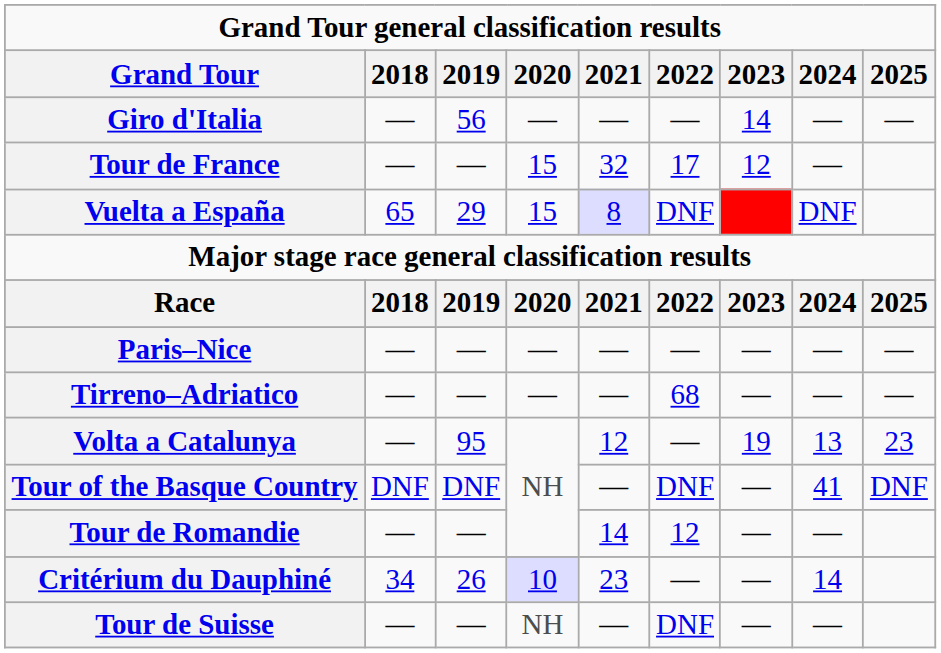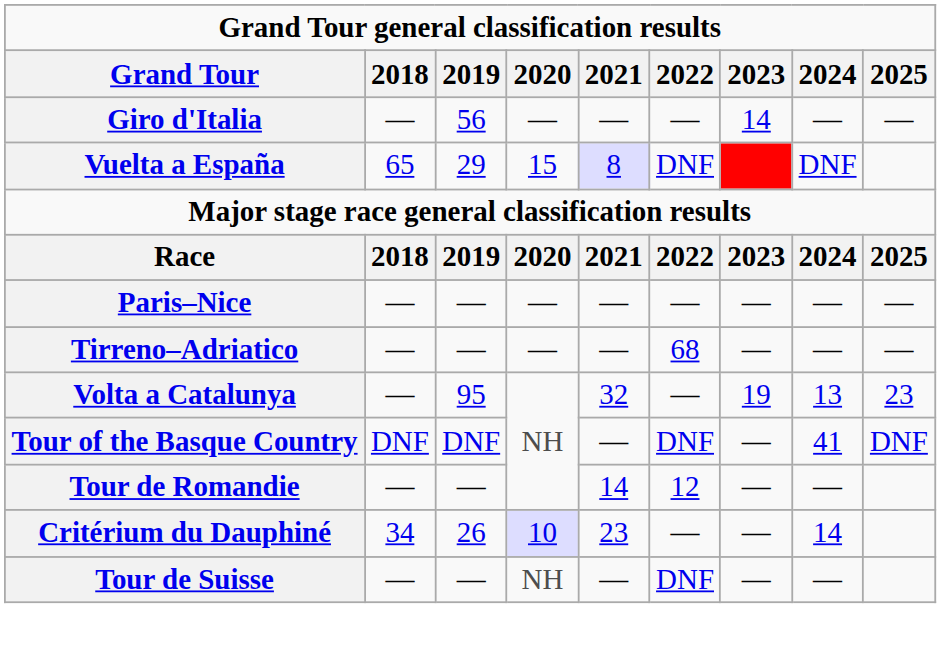 <table class="wikitable plainrowheaders">
 <tr>
 <td colspan=9 align="center"><strong>Grand Tour general classification results</strong></td>
 </tr>
 <tr>
 <th scope="col"><a href='#'>Grand Tour</a></th>
 <th scope="col">2018</th>
 <th scope="col">2019</th>
 <th scope="col">2020</th>
 <th scope="col">2021</th>
 <th scope="col">2022</th>
 <th scope="col">2023</th>
 <th scope="col">2024</th>
 <th scope="col">2025</th>
 </tr>
 <tr style="text-align:center;">
 <th scope="row"> <a href='#'>Giro d'Italia</a></th>
 <td>—</td>
 <td><a href='#'>56</a></td>
 <td>—</td>
 <td>—</td>
 <td>—</td>
 <td><a href='#'>14</a></td>
 <td>—</td>
 <td>—</td>
-</tr>
-<tr style="text-align:center;">
-<th scope="row"> <a href='#'>Tour de France</a></th>
-<td>—</td>
-<td>—</td>
-<td><a href='#'>15</a></td>
-<td><a href='#'>32</a></td>
-<td><a href='#'>17</a></td>
-<td><a href='#'>12</a></td>
-<td>—</td>
-<td></td>
 </tr>
 <tr style="text-align:center;">
 <th scope="row"> <a href='#'>Vuelta a España</a></th>
 <td><a href='#'>65</a></td>
 <td><a href='#'>29</a></td>
 <td><a href='#'>15</a></td>
 <td style="background:#ddf;"><a href='#'>8</a></td>
 <td><a href='#'>DNF</a></td>
 <td style="background:red;"></td>
 <td><a href='#'>DNF</a></td>
 <td></td>
 </tr>
 <tr>
 <td colspan=9 align="center"><strong>Major stage race general classification results</strong></td>
 </tr>
 <tr>
 <th scope="col">Race</th>
 <th scope="col">2018</th>
 <th scope="col">2019</th>
 <th scope="col">2020</th>
 <th scope="col">2021</th>
 <th scope="col">2022</th>
 <th scope="col">2023</th>
 <th scope="col">2024</th>
 <th scope="col">2025</th>
 </tr>
 <tr style="text-align:center;">
 <th scope="row"> <a href='#'>Paris–Nice</a></th>
 <td>—</td>
 <td>—</td>
 <td>—</td>
 <td>—</td>
 <td>—</td>
 <td>—</td>
 <td>—</td>
 <td>—</td>
 </tr>
 <tr style="text-align:center;">
 <th scope="row"> <a href='#'>Tirreno–Adriatico</a></th>
 <td>—</td>
 <td>—</td>
 <td>—</td>
 <td>—</td>
 <td><a href='#'>68</a></td>
 <td>—</td>
 <td>—</td>
 <td>—</td>
 </tr>
 <tr style="text-align:center;">
 <th scope="row"> <a href='#'>Volta a Catalunya</a></th>
 <td>—</td>
 <td><a href='#'>95</a></td>
 <td style="color:#4d4d4d;" rowspan=3>NH</td>
-<td><a href='#'>12</a></td>
+<td><a href='#'>32</a></td>
 <td>—</td>
 <td><a href='#'>19</a></td>
 <td><a href='#'>13</a></td>
 <td><a href='#'>23</a></td>
 </tr>
 <tr style="text-align:center;">
 <th scope="row"> <a href='#'>Tour of the Basque Country</a></th>
 <td><a href='#'>DNF</a></td>
 <td><a href='#'>DNF</a></td>
 <td>—</td>
 <td><a href='#'>DNF</a></td>
 <td>—</td>
 <td><a href='#'>41</a></td>
 <td><a href='#'>DNF</a></td>
 </tr>
 <tr style="text-align:center;">
 <th scope="row"> <a href='#'>Tour de Romandie</a></th>
 <td>—</td>
 <td>—</td>
 <td><a href='#'>14</a></td>
 <td><a href='#'>12</a></td>
 <td>—</td>
 <td>—</td>
 <td></td>
 </tr>
 <tr style="text-align:center;">
 <th scope="row"> <a href='#'>Critérium du Dauphiné</a></th>
 <td><a href='#'>34</a></td>
 <td><a href='#'>26</a></td>
 <td style="background:#ddf;"><a href='#'>10</a></td>
 <td><a href='#'>23</a></td>
 <td>—</td>
 <td>—</td>
 <td><a href='#'>14</a></td>
 <td></td>
 </tr>
 <tr style="text-align:center;">
 <th scope="row"> <a href='#'>Tour de Suisse</a></th>
 <td>—</td>
 <td>—</td>
 <td style="color:#4d4d4d;">NH</td>
 <td>—</td>
 <td><a href='#'>DNF</a></td>
 <td>—</td>
 <td>—</td>
 <td></td>
 </tr>
 </table>
